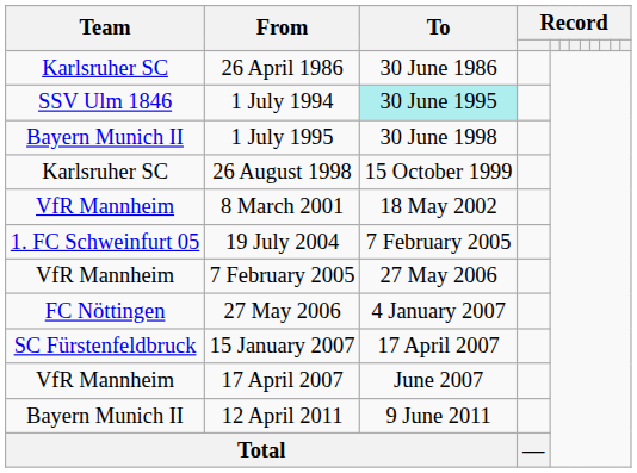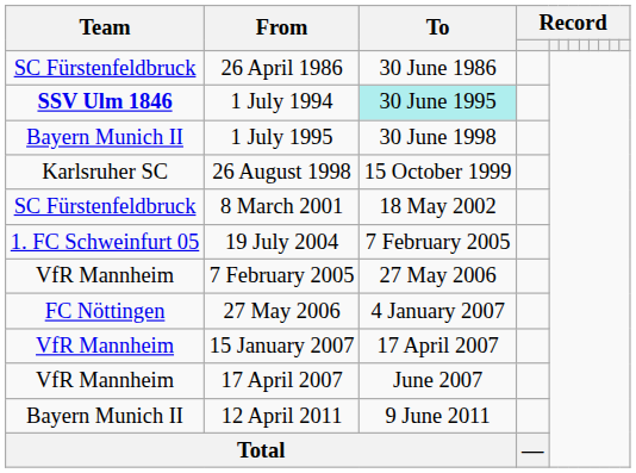 <table class="wikitable" style="text-align: center">
 <tr>
 <th rowspan="2">Team</th>
 <th rowspan="2">From</th>
 <th rowspan="2">To</th>
 <th colspan="9">Record</th>
 </tr>
 <tr>
 <th></th>
 <th></th>
 <th></th>
 <th></th>
 <th></th>
 <th></th>
 <th></th>
 <th></th>
 <th></th>
 </tr>
 <tr>
-<td><a href='#'>Karlsruher SC</a></td>
+<td><a href='#'>SC Fürstenfeldbruck</a></td>
 <td>26 April 1986</td>
 <td>30 June 1986<br></td>
 <td></td>
 </tr>
 <tr>
-<td><a href='#'>SSV Ulm 1846</a></td>
+<td><strong><a href='#'>SSV Ulm 1846</a></strong></td>
 <td>1 July 1994</td>
 <td style="background: paleturquoise;">30 June 1995<br></td>
 <td></td>
 </tr>
 <tr>
 <td><a href='#'>Bayern Munich II</a></td>
 <td>1 July 1995</td>
 <td>30 June 1998<br></td>
 <td></td>
 </tr>
 <tr>
 <td>Karlsruher SC</td>
 <td>26 August 1998</td>
 <td>15 October 1999<br></td>
 <td></td>
 </tr>
 <tr>
-<td><a href='#'>VfR Mannheim</a></td>
+<td><a href='#'>SC Fürstenfeldbruck</a></td>
 <td>8 March 2001</td>
 <td>18 May 2002<br></td>
 <td></td>
 </tr>
 <tr>
 <td><a href='#'>1. FC Schweinfurt 05</a></td>
 <td>19 July 2004</td>
 <td>7 February 2005<br></td>
 <td></td>
 </tr>
 <tr>
 <td>VfR Mannheim</td>
 <td>7 February 2005</td>
 <td>27 May 2006<br></td>
 <td></td>
 </tr>
 <tr>
 <td><a href='#'>FC Nöttingen</a></td>
 <td>27 May 2006</td>
 <td>4 January 2007<br></td>
 <td></td>
 </tr>
 <tr>
-<td><a href='#'>SC Fürstenfeldbruck</a></td>
+<td><a href='#'>VfR Mannheim</a></td>
 <td>15 January 2007</td>
 <td>17 April 2007<br></td>
 <td></td>
 </tr>
 <tr>
 <td>VfR Mannheim</td>
 <td>17 April 2007</td>
 <td>June 2007<br></td>
 <td></td>
 </tr>
 <tr>
 <td>Bayern Munich II</td>
 <td>12 April 2011</td>
 <td>9 June 2011<br></td>
 <td></td>
 </tr>
 <tr>
 <th colspan="3">Total<br></th>
 <th>—</th>
 </tr>
 </table>
